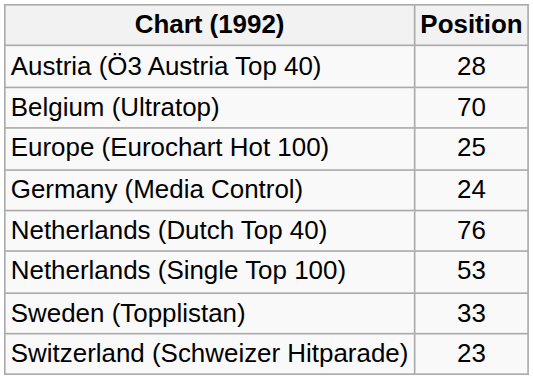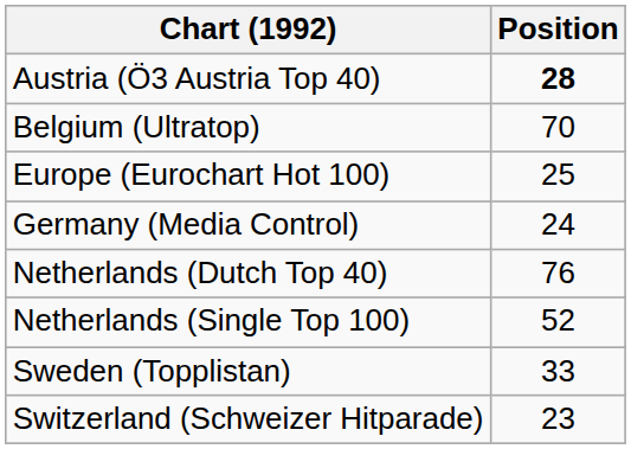 <table class="wikitable sortable">
 <tr>
 <th>Chart (1992)</th>
 <th>Position</th>
 </tr>
 <tr>
 <td>Austria (Ö3 Austria Top 40)</td>
-<td align="center">28</td>
+<td align="center"><strong>28</strong></td>
 </tr>
 <tr>
 <td>Belgium (Ultratop)</td>
 <td align="center">70</td>
 </tr>
 <tr>
 <td>Europe (Eurochart Hot 100)</td>
 <td align="center">25</td>
 </tr>
 <tr>
 <td>Germany (Media Control)</td>
 <td align="center">24</td>
 </tr>
 <tr>
 <td>Netherlands (Dutch Top 40)</td>
 <td align="center">76</td>
 </tr>
 <tr>
 <td>Netherlands (Single Top 100)</td>
-<td align="center">53</td>
+<td align="center">52</td>
 </tr>
 <tr>
 <td>Sweden (Topplistan)</td>
 <td align="center">33</td>
 </tr>
 <tr>
 <td>Switzerland (Schweizer Hitparade)</td>
 <td align="center">23</td>
 </tr>
 </table>
